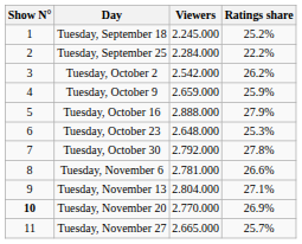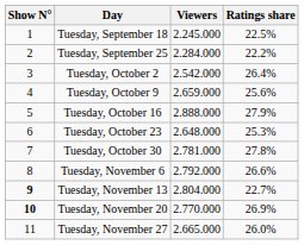 <table class="wikitable sortable centre" style="text-align:center; font-size:90%">
 <tr>
 <th>Show N°</th>
 <th>Day</th>
 <th>Viewers</th>
 <th>Ratings share</th>
 </tr>
 <tr>
 <td>1</td>
 <td>Tuesday, September 18</td>
 <td>2.245.000</td>
-<td>25.2%</td>
+<td>22.5%</td>
 </tr>
 <tr>
 <td>2</td>
 <td>Tuesday, September 25</td>
 <td>2.284.000</td>
 <td>22.2%</td>
 </tr>
 <tr>
 <td>3</td>
 <td>Tuesday, October 2</td>
 <td>2.542.000</td>
-<td>26.2%</td>
+<td>26.4%</td>
 </tr>
 <tr>
 <td>4</td>
 <td>Tuesday, October 9</td>
 <td>2.659.000</td>
-<td>25.9%</td>
+<td>25.6%</td>
 </tr>
 <tr>
 <td>5</td>
 <td>Tuesday, October 16</td>
 <td>2.888.000</td>
 <td>27.9%</td>
 </tr>
 <tr>
 <td>6</td>
 <td>Tuesday, October 23</td>
 <td>2.648.000</td>
 <td>25.3%</td>
 </tr>
 <tr>
 <td>7</td>
 <td>Tuesday, October 30</td>
-<td>2.792.000</td>
+<td>2.781.000</td>
 <td>27.8%</td>
 </tr>
 <tr>
 <td>8</td>
 <td>Tuesday, November 6</td>
-<td>2.781.000</td>
+<td>2.792.000</td>
 <td>26.6%</td>
 </tr>
 <tr>
-<td>9</td>
+<td><strong>9</strong></td>
 <td>Tuesday, November 13</td>
 <td>2.804.000</td>
-<td>27.1%</td>
+<td>22.7%</td>
 </tr>
 <tr>
 <td><strong>10</strong></td>
 <td>Tuesday, November 20</td>
 <td>2.770.000</td>
 <td>26.9%</td>
 </tr>
 <tr>
 <td>11</td>
 <td>Tuesday, November 27</td>
 <td>2.665.000</td>
-<td>25.7%</td>
+<td>26.0%</td>
 </tr>
 </table>
